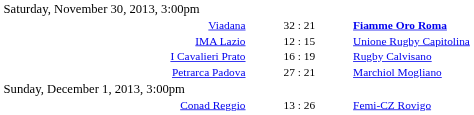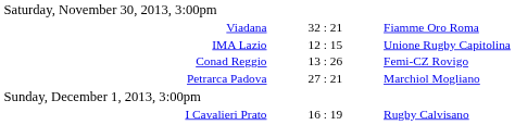 <table style="width:70%;" cellspacing="1">
 <tr>
 <th width=35%></th>
 <th width=15%></th>
 <th></th>
 </tr>
 <tr>
 <td>Saturday, November 30, 2013, 3:00pm</td>
 </tr>
 <tr style=font-size:90%>
 <td align=right><a href='#'>Viadana</a></td>
 <td align=center>32 : 21</td>
-<td><strong><a href='#'>Fiamme Oro Roma</a></strong></td>
+<td><a href='#'>Fiamme Oro Roma</a></td>
 </tr>
 <tr style=font-size:90%>
 <td align=right><a href='#'>IMA Lazio</a></td>
 <td align=center>12 : 15</td>
 <td><a href='#'>Unione Rugby Capitolina</a></td>
 </tr>
 <tr style=font-size:90%>
-<td align=right><a href='#'>I Cavalieri Prato</a></td>
-<td align=center>16 : 19</td>
-<td><a href='#'>Rugby Calvisano</a></td>
+<td align=right><a href='#'>Conad Reggio</a></td>
+<td align=center>13 : 26</td>
+<td><a href='#'>Femi-CZ Rovigo</a></td>
 </tr>
 <tr style=font-size:90%>
 <td align=right><a href='#'>Petrarca Padova</a></td>
 <td align=center>27 : 21</td>
 <td><a href='#'>Marchiol Mogliano</a></td>
 </tr>
 <tr>
 <td>Sunday, December 1, 2013, 3:00pm</td>
 </tr>
 <tr style=font-size:90%>
-<td align=right><a href='#'>Conad Reggio</a></td>
-<td align=center>13 : 26</td>
-<td><a href='#'>Femi-CZ Rovigo</a></td>
+<td align=right><a href='#'>I Cavalieri Prato</a></td>
+<td align=center>16 : 19</td>
+<td><a href='#'>Rugby Calvisano</a></td>
 </tr>
 </table>
